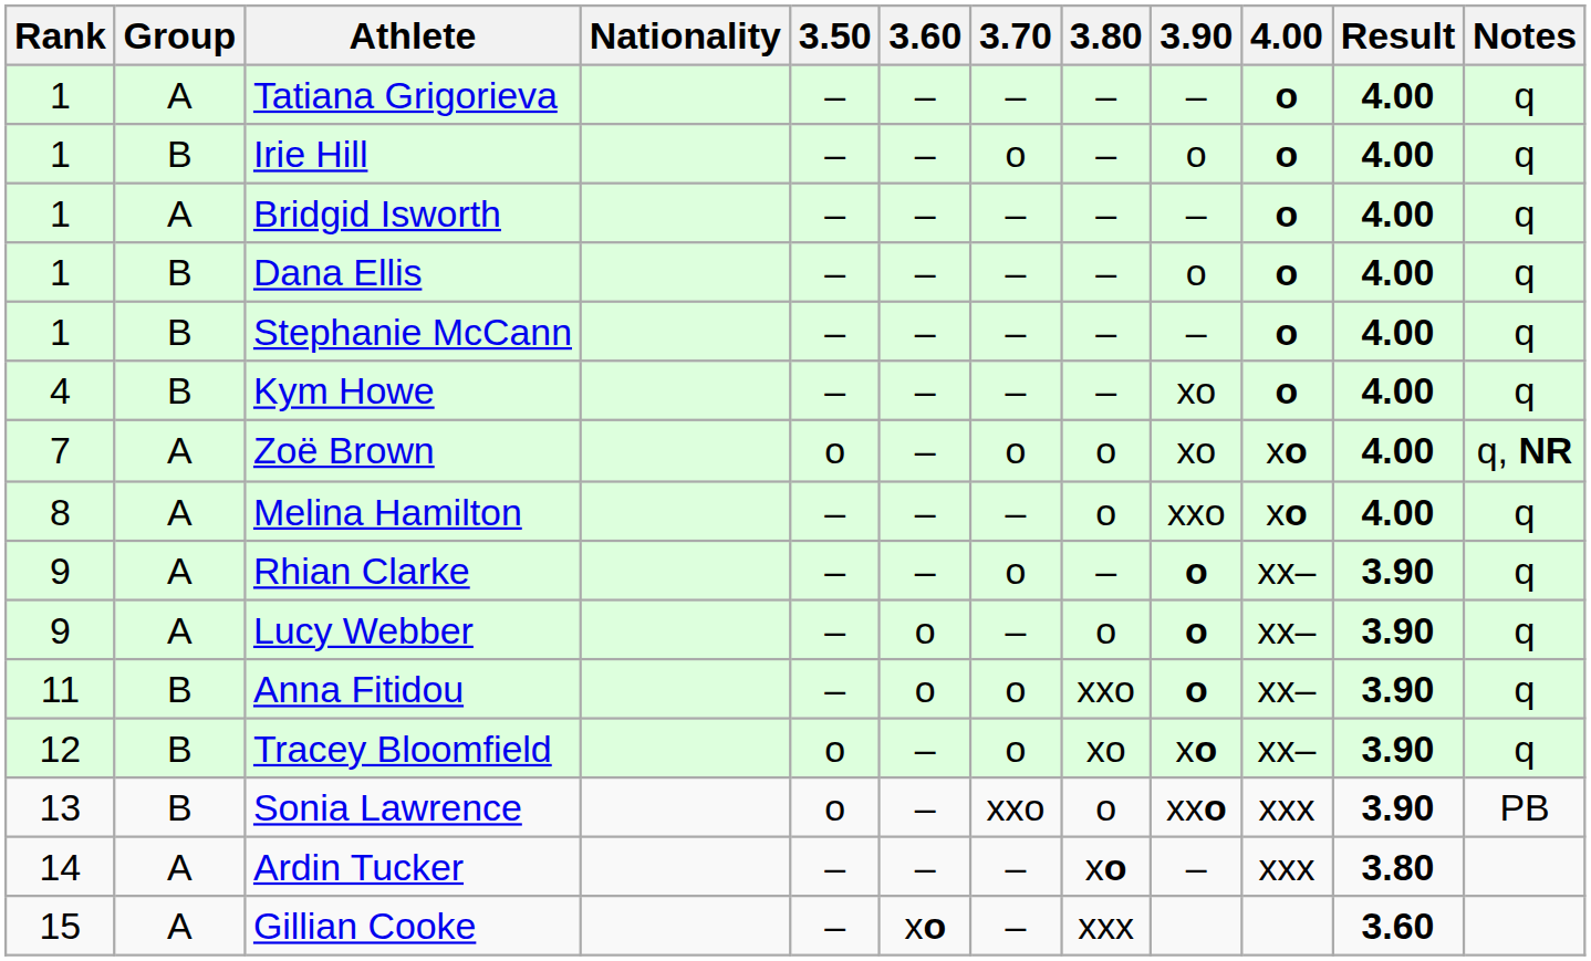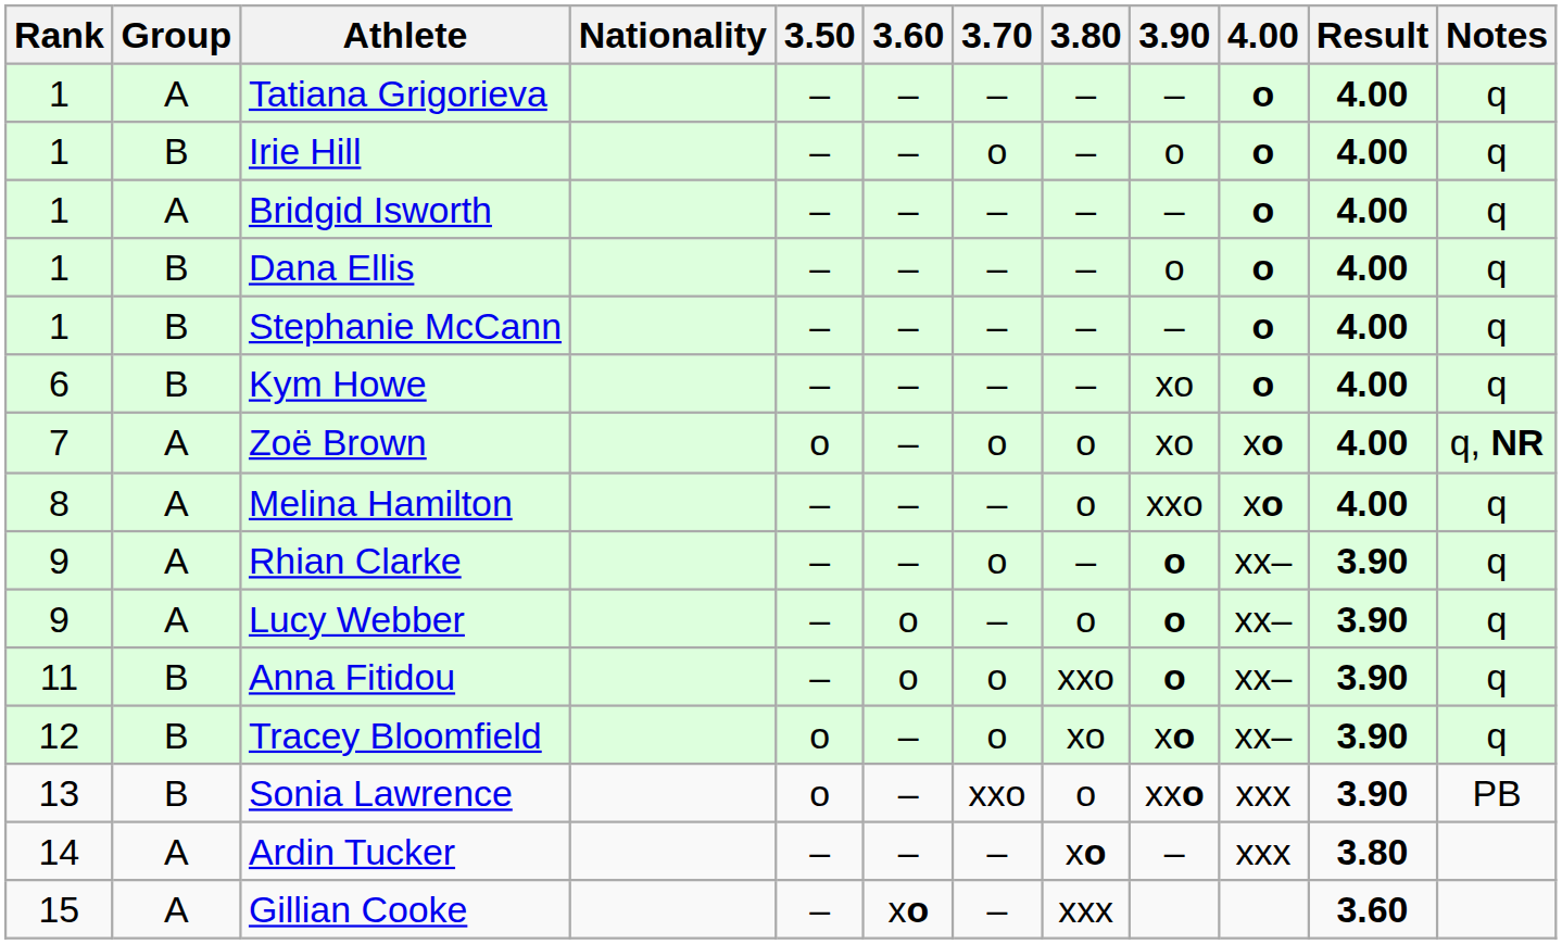 <table class="wikitable sortable" style="text-align:center;font-size:95%">
 <tr>
 <th>Rank</th>
 <th>Group</th>
 <th>Athlete</th>
 <th>Nationality</th>
 <th>3.50</th>
 <th>3.60</th>
 <th>3.70</th>
 <th>3.80</th>
 <th>3.90</th>
 <th>4.00</th>
 <th>Result</th>
 <th>Notes</th>
 </tr>
 <tr bgcolor=ddffdd>
 <td>1</td>
 <td>A</td>
 <td align="left"><a href='#'>Tatiana Grigorieva</a></td>
 <td align=left></td>
 <td>–</td>
 <td>–</td>
 <td>–</td>
 <td>–</td>
 <td>–</td>
 <td><strong>o</strong></td>
 <td><strong>4.00</strong></td>
 <td>q</td>
 </tr>
 <tr bgcolor=ddffdd>
 <td>1</td>
 <td>B</td>
 <td align="left"><a href='#'>Irie Hill</a></td>
 <td align=left></td>
 <td>–</td>
 <td>–</td>
 <td>o</td>
 <td>–</td>
 <td>o</td>
 <td><strong>o</strong></td>
 <td><strong>4.00</strong></td>
 <td>q</td>
 </tr>
 <tr bgcolor=ddffdd>
 <td>1</td>
 <td>A</td>
 <td align="left"><a href='#'>Bridgid Isworth</a></td>
 <td align=left></td>
 <td>–</td>
 <td>–</td>
 <td>–</td>
 <td>–</td>
 <td>–</td>
 <td><strong>o</strong></td>
 <td><strong>4.00</strong></td>
 <td>q</td>
 </tr>
 <tr bgcolor=ddffdd>
 <td>1</td>
 <td>B</td>
 <td align="left"><a href='#'>Dana Ellis</a></td>
 <td align=left></td>
 <td>–</td>
 <td>–</td>
 <td>–</td>
 <td>–</td>
 <td>o</td>
 <td><strong>o</strong></td>
 <td><strong>4.00</strong></td>
 <td>q</td>
 </tr>
 <tr bgcolor=ddffdd>
 <td>1</td>
 <td>B</td>
 <td align="left"><a href='#'>Stephanie McCann</a></td>
 <td align=left></td>
 <td>–</td>
 <td>–</td>
 <td>–</td>
 <td>–</td>
 <td>–</td>
 <td><strong>o</strong></td>
 <td><strong>4.00</strong></td>
 <td>q</td>
 </tr>
 <tr bgcolor=ddffdd>
-<td>4</td>
+<td>6</td>
 <td>B</td>
 <td align="left"><a href='#'>Kym Howe</a></td>
 <td align=left></td>
 <td>–</td>
 <td>–</td>
 <td>–</td>
 <td>–</td>
 <td>xo</td>
 <td><strong>o</strong></td>
 <td><strong>4.00</strong></td>
 <td>q</td>
 </tr>
 <tr bgcolor=ddffdd>
 <td>7</td>
 <td>A</td>
 <td align="left"><a href='#'>Zoë Brown</a></td>
 <td align=left></td>
 <td>o</td>
 <td>–</td>
 <td>o</td>
 <td>o</td>
 <td>xo</td>
 <td>x<strong>o</strong></td>
 <td><strong>4.00</strong></td>
 <td>q, <strong>NR</strong></td>
 </tr>
 <tr bgcolor=ddffdd>
 <td>8</td>
 <td>A</td>
 <td align="left"><a href='#'>Melina Hamilton</a></td>
 <td align=left></td>
 <td>–</td>
 <td>–</td>
 <td>–</td>
 <td>o</td>
 <td>xxo</td>
 <td>x<strong>o</strong></td>
 <td><strong>4.00</strong></td>
 <td>q</td>
 </tr>
 <tr bgcolor=ddffdd>
 <td>9</td>
 <td>A</td>
 <td align="left"><a href='#'>Rhian Clarke</a></td>
 <td align=left></td>
 <td>–</td>
 <td>–</td>
 <td>o</td>
 <td>–</td>
 <td><strong>o</strong></td>
 <td>xx–</td>
 <td><strong>3.90</strong></td>
 <td>q</td>
 </tr>
 <tr bgcolor=ddffdd>
 <td>9</td>
 <td>A</td>
 <td align="left"><a href='#'>Lucy Webber</a></td>
 <td align=left></td>
 <td>–</td>
 <td>o</td>
 <td>–</td>
 <td>o</td>
 <td><strong>o</strong></td>
 <td>xx–</td>
 <td><strong>3.90</strong></td>
 <td>q</td>
 </tr>
 <tr bgcolor=ddffdd>
 <td>11</td>
 <td>B</td>
 <td align="left"><a href='#'>Anna Fitidou</a></td>
 <td align=left></td>
 <td>–</td>
 <td>o</td>
 <td>o</td>
 <td>xxo</td>
 <td><strong>o</strong></td>
 <td>xx–</td>
 <td><strong>3.90</strong></td>
 <td>q</td>
 </tr>
 <tr bgcolor=ddffdd>
 <td>12</td>
 <td>B</td>
 <td align="left"><a href='#'>Tracey Bloomfield</a></td>
 <td align=left></td>
 <td>o</td>
 <td>–</td>
 <td>o</td>
 <td>xo</td>
 <td>x<strong>o</strong></td>
 <td>xx–</td>
 <td><strong>3.90</strong></td>
 <td>q</td>
 </tr>
 <tr>
 <td>13</td>
 <td>B</td>
 <td align="left"><a href='#'>Sonia Lawrence</a></td>
 <td align=left></td>
 <td>o</td>
 <td>–</td>
 <td>xxo</td>
 <td>o</td>
 <td>xx<strong>o</strong></td>
 <td>xxx</td>
 <td><strong>3.90</strong></td>
 <td>PB</td>
 </tr>
 <tr>
 <td>14</td>
 <td>A</td>
 <td align="left"><a href='#'>Ardin Tucker</a></td>
 <td align=left></td>
 <td>–</td>
 <td>–</td>
 <td>–</td>
 <td>x<strong>o</strong></td>
 <td>–</td>
 <td>xxx</td>
 <td><strong>3.80</strong></td>
 <td></td>
 </tr>
 <tr>
 <td>15</td>
 <td>A</td>
 <td align="left"><a href='#'>Gillian Cooke</a></td>
 <td align=left></td>
 <td>–</td>
 <td>x<strong>o</strong></td>
 <td>–</td>
 <td>xxx</td>
 <td></td>
 <td></td>
 <td><strong>3.60</strong></td>
 <td></td>
 </tr>
 </table>
